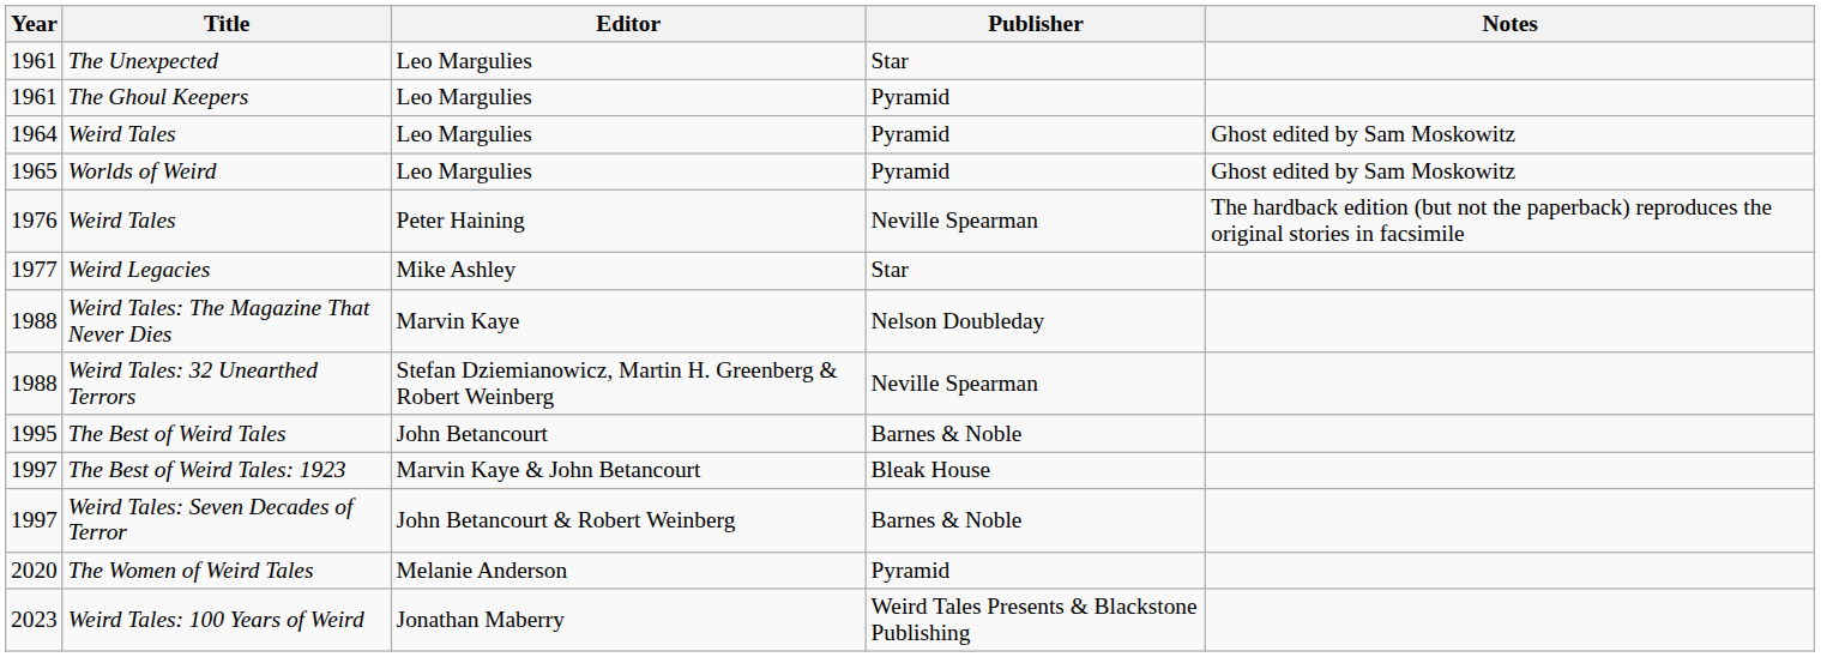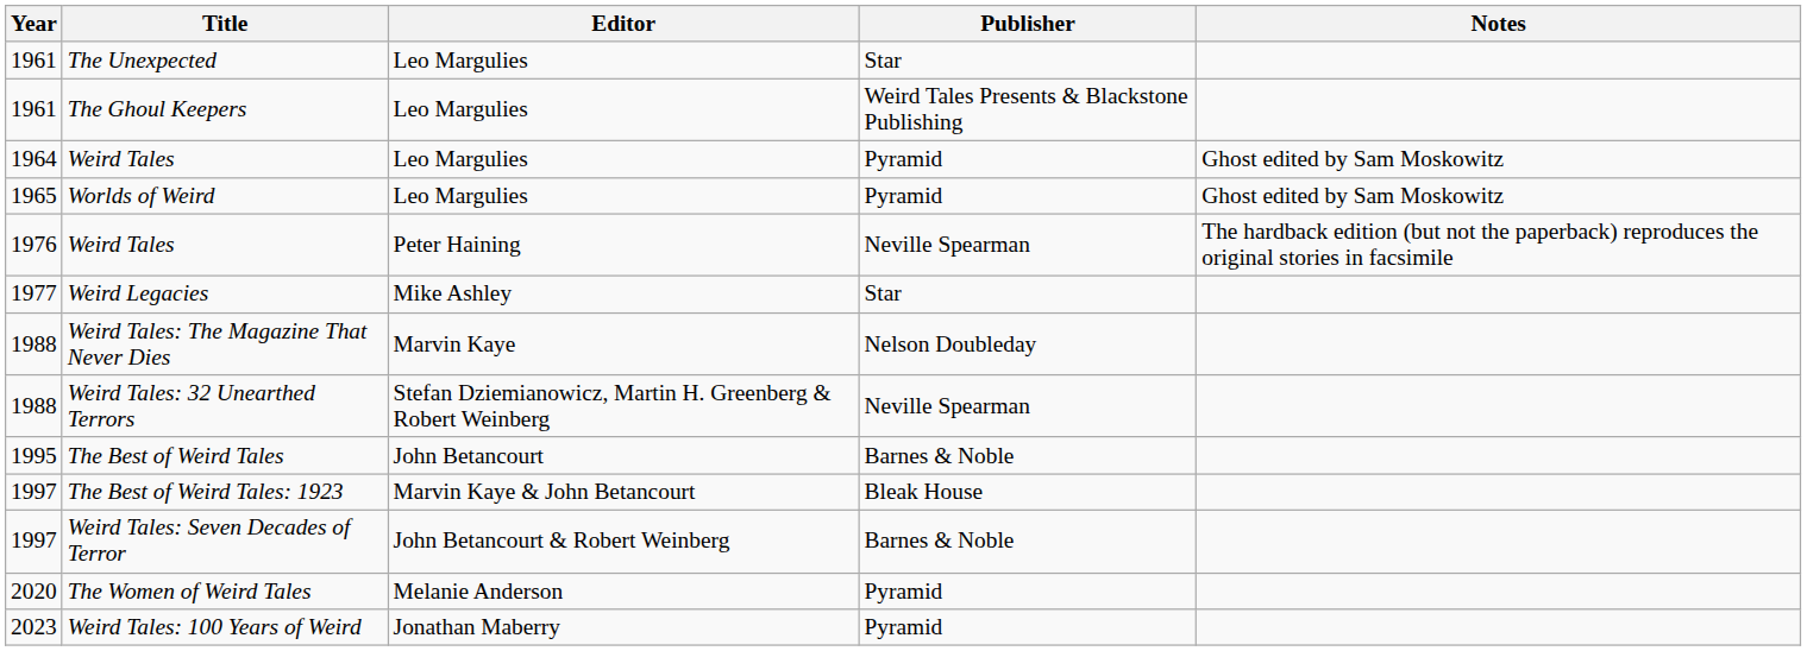 <table class="wikitable">
 <tr>
 <th>Year</th>
 <th>Title</th>
 <th>Editor</th>
 <th>Publisher</th>
 <th>Notes</th>
 </tr>
 <tr>
 <td>1961</td>
 <td><em>The Unexpected</em></td>
 <td>Leo Margulies</td>
 <td>Star</td>
 <td></td>
 </tr>
 <tr>
 <td>1961</td>
 <td><em>The Ghoul Keepers</em></td>
 <td>Leo Margulies</td>
-<td>Pyramid</td>
+<td>Weird Tales Presents & Blackstone Publishing</td>
 <td></td>
 </tr>
 <tr>
 <td>1964</td>
 <td><em>Weird Tales</em></td>
 <td>Leo Margulies</td>
 <td>Pyramid</td>
 <td>Ghost edited by Sam Moskowitz</td>
 </tr>
 <tr>
 <td>1965</td>
 <td><em>Worlds of Weird</em></td>
 <td>Leo Margulies</td>
 <td>Pyramid</td>
 <td>Ghost edited by Sam Moskowitz</td>
 </tr>
 <tr>
 <td>1976</td>
 <td><em>Weird Tales</em></td>
 <td>Peter Haining</td>
 <td>Neville Spearman</td>
 <td>The hardback edition (but not the paperback) reproduces the original stories in facsimile</td>
 </tr>
 <tr>
 <td>1977</td>
 <td><em>Weird Legacies</em></td>
 <td>Mike Ashley</td>
 <td>Star</td>
 <td></td>
 </tr>
 <tr>
 <td>1988</td>
 <td><em>Weird Tales: The Magazine That Never Dies</em></td>
 <td>Marvin Kaye</td>
 <td>Nelson Doubleday</td>
 <td></td>
 </tr>
 <tr>
 <td>1988</td>
 <td><em>Weird Tales: 32 Unearthed Terrors</em></td>
 <td>Stefan Dziemianowicz, Martin H. Greenberg &  Robert Weinberg</td>
 <td>Neville Spearman</td>
 <td></td>
 </tr>
 <tr>
 <td>1995</td>
 <td><em>The Best of Weird Tales</em></td>
 <td>John Betancourt</td>
 <td>Barnes & Noble</td>
 <td></td>
 </tr>
 <tr>
 <td>1997</td>
 <td><em>The Best of Weird Tales: 1923</em></td>
 <td>Marvin Kaye & John Betancourt</td>
 <td>Bleak House</td>
 <td></td>
 </tr>
 <tr>
 <td>1997</td>
 <td><em>Weird Tales: Seven Decades of Terror</em></td>
 <td>John Betancourt & Robert Weinberg</td>
 <td>Barnes & Noble</td>
 <td></td>
 </tr>
 <tr>
 <td>2020</td>
 <td><em>The Women of Weird Tales</em></td>
 <td>Melanie Anderson</td>
 <td>Pyramid</td>
 <td></td>
 </tr>
 <tr>
 <td>2023</td>
 <td><em> Weird Tales: 100 Years of Weird</em></td>
 <td>Jonathan Maberry</td>
-<td>Weird Tales Presents & Blackstone Publishing</td>
+<td>Pyramid</td>
 <td></td>
 </tr>
 </table>
